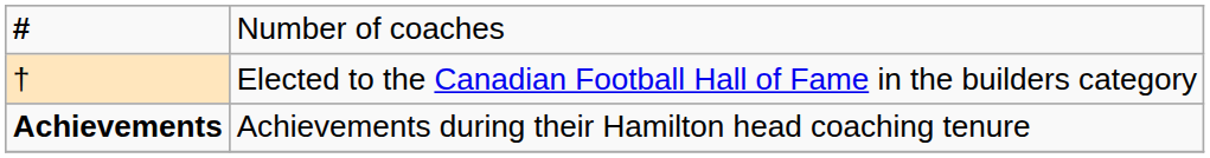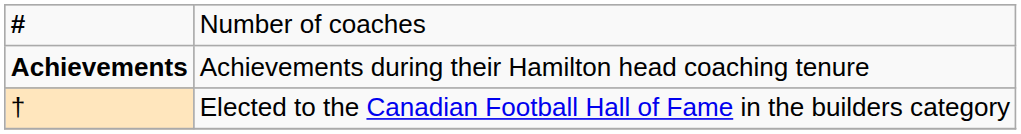 <table class="wikitable">
 <tr>
 <td><strong>#</strong> </td>
 <td>Number of coaches</td>
 </tr>
 <tr>
+<td><strong>Achievements</strong></td>
+<td>Achievements during their Hamilton head coaching tenure</td>
+</tr>
+<tr>
 <td style="background-color:#FFE6BD">† </td>
 <td>Elected to the <a href='#'>Canadian Football Hall of Fame</a> in the builders category</td>
 </tr>
 <tr>
-<td><strong>Achievements</strong></td>
-<td>Achievements during their Hamilton head coaching tenure</td>
-</tr>
-<tr>
 </tr>
 </table>
